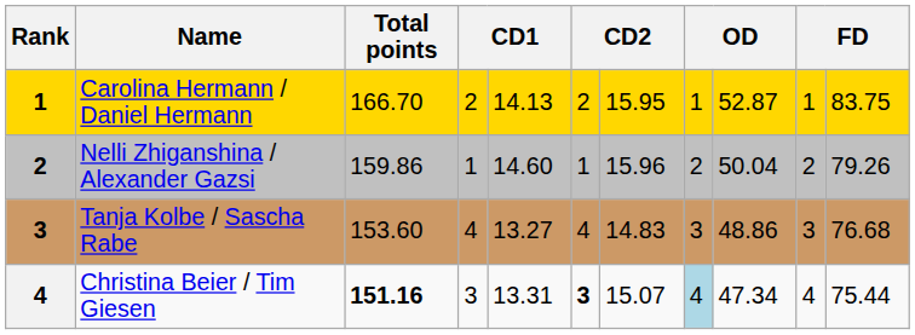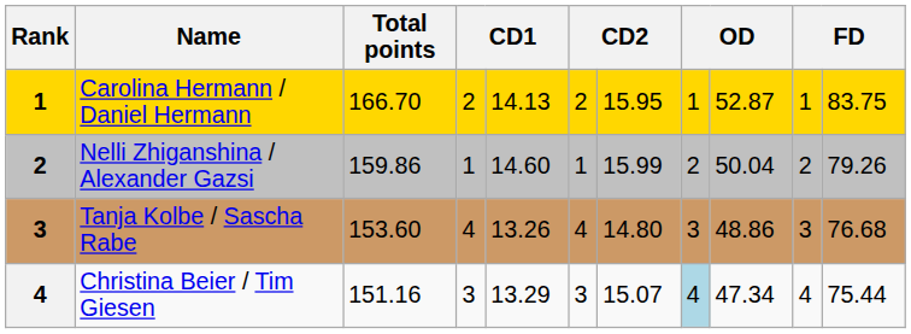 <table class="wikitable">
 <tr>
 <th>Rank</th>
 <th>Name</th>
 <th>Total points</th>
 <th colspan="2" width="80px">CD1</th>
 <th colspan="2" width="80px">CD2</th>
 <th colspan="2" width="80px">OD</th>
 <th colspan="2" width="80px">FD</th>
 </tr>
 <tr bgcolor="gold">
 <td align="center"><strong>1</strong></td>
 <td><a href='#'>Carolina Hermann</a> / <a href='#'>Daniel Hermann</a></td>
 <td>166.70</td>
 <td>2</td>
 <td>14.13</td>
 <td>2</td>
 <td>15.95</td>
 <td>1</td>
 <td>52.87</td>
 <td>1</td>
 <td>83.75</td>
 </tr>
 <tr bgcolor="silver">
 <td align="center"><strong>2</strong></td>
 <td><a href='#'>Nelli Zhiganshina</a> / <a href='#'>Alexander Gazsi</a></td>
 <td>159.86</td>
 <td>1</td>
 <td>14.60</td>
 <td>1</td>
-<td>15.96</td>
+<td>15.99</td>
 <td>2</td>
 <td>50.04</td>
 <td>2</td>
 <td>79.26</td>
 </tr>
 <tr bgcolor="cc9966">
 <td align="center"><strong>3</strong></td>
 <td><a href='#'>Tanja Kolbe</a> / <a href='#'>Sascha Rabe</a></td>
 <td>153.60</td>
 <td>4</td>
-<td>13.27</td>
+<td>13.26</td>
 <td>4</td>
-<td>14.83</td>
+<td>14.80</td>
 <td>3</td>
 <td>48.86</td>
 <td>3</td>
 <td>76.68</td>
 </tr>
 <tr>
 <th>4</th>
 <td><a href='#'>Christina Beier</a> / <a href='#'>Tim Giesen</a></td>
-<td><strong>151.16</strong></td>
+<td>151.16</td>
 <td>3</td>
-<td>13.31</td>
-<td><strong>3</strong></td>
+<td>13.29</td>
+<td>3</td>
 <td>15.07</td>
 <td style="background: lightblue;">4</td>
 <td>47.34</td>
 <td>4</td>
 <td>75.44</td>
 </tr>
 </table>
